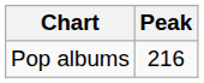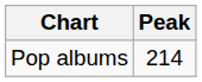 <table class="wikitable">
 <tr>
 <th>Chart</th>
 <th>Peak</th>
 </tr>
 <tr>
 <td>Pop albums</td>
-<td align="center">216</td>
+<td align="center">214</td>
 </tr>
 </table>
